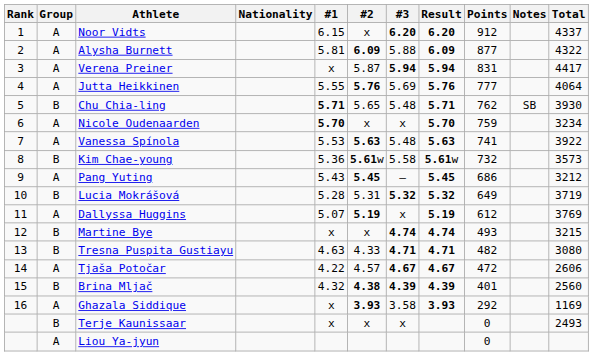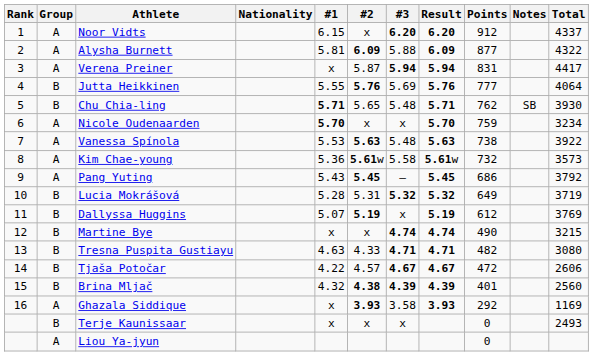 <table class="wikitable sortable" style="text-align:center">
 <tr>
 <th>Rank</th>
 <th>Group</th>
 <th>Athlete</th>
 <th>Nationality</th>
 <th>#1</th>
 <th>#2</th>
 <th>#3</th>
 <th>Result</th>
 <th>Points</th>
 <th>Notes</th>
 <th>Total</th>
 </tr>
 <tr>
 <td>1</td>
 <td>A</td>
 <td align=left><a href='#'>Noor Vidts</a></td>
 <td align=left></td>
 <td>6.15</td>
 <td>x</td>
 <td><strong>6.20</strong></td>
 <td><strong>6.20</strong></td>
 <td>912</td>
 <td></td>
 <td>4337</td>
 </tr>
 <tr>
 <td>2</td>
 <td>A</td>
 <td align=left><a href='#'>Alysha Burnett</a></td>
 <td align=left></td>
 <td>5.81</td>
 <td><strong>6.09</strong></td>
 <td>5.88</td>
 <td><strong>6.09</strong></td>
 <td>877</td>
 <td></td>
 <td>4322</td>
 </tr>
 <tr>
 <td>3</td>
 <td>A</td>
 <td align=left><a href='#'>Verena Preiner</a></td>
 <td align=left></td>
 <td>x</td>
 <td>5.87</td>
 <td><strong>5.94</strong></td>
 <td><strong>5.94</strong></td>
 <td>831</td>
 <td></td>
 <td>4417</td>
 </tr>
 <tr>
 <td>4</td>
-<td>A</td>
+<td>B</td>
 <td align=left><a href='#'>Jutta Heikkinen</a></td>
 <td align=left></td>
 <td>5.55</td>
 <td><strong>5.76</strong></td>
 <td>5.69</td>
 <td><strong>5.76</strong></td>
 <td>777</td>
 <td></td>
 <td>4064</td>
 </tr>
 <tr>
 <td>5</td>
 <td>B</td>
 <td align=left><a href='#'>Chu Chia-ling</a></td>
 <td align=left></td>
 <td><strong>5.71</strong></td>
 <td>5.65</td>
 <td>5.48</td>
 <td><strong>5.71</strong></td>
 <td>762</td>
 <td>SB</td>
 <td>3930</td>
 </tr>
 <tr>
 <td>6</td>
 <td>A</td>
 <td align=left><a href='#'>Nicole Oudenaarden</a></td>
 <td align=left></td>
 <td><strong>5.70</strong></td>
 <td>x</td>
 <td>x</td>
 <td><strong>5.70</strong></td>
 <td>759</td>
 <td></td>
 <td>3234</td>
 </tr>
 <tr>
 <td>7</td>
 <td>A</td>
 <td align=left><a href='#'>Vanessa Spínola</a></td>
 <td align=left></td>
 <td>5.53</td>
 <td><strong>5.63</strong></td>
 <td>5.48</td>
 <td><strong>5.63</strong></td>
-<td>741</td>
+<td>738</td>
 <td></td>
 <td>3922</td>
 </tr>
 <tr>
 <td>8</td>
-<td>B</td>
+<td>A</td>
 <td align=left><a href='#'>Kim Chae-young</a></td>
 <td align=left></td>
 <td>5.36</td>
 <td><strong>5.61</strong>w</td>
 <td>5.58</td>
 <td><strong>5.61</strong>w</td>
 <td>732</td>
 <td></td>
 <td>3573</td>
 </tr>
 <tr>
 <td>9</td>
 <td>A</td>
 <td align=left><a href='#'>Pang Yuting</a></td>
 <td align=left></td>
 <td>5.43</td>
 <td><strong>5.45</strong></td>
 <td>–</td>
 <td><strong>5.45</strong></td>
 <td>686</td>
 <td></td>
-<td>3212</td>
+<td>3792</td>
 </tr>
 <tr>
 <td>10</td>
 <td>B</td>
 <td align=left><a href='#'>Lucia Mokrášová</a></td>
 <td align=left></td>
 <td>5.28</td>
 <td>5.31</td>
 <td><strong>5.32</strong></td>
 <td><strong>5.32</strong></td>
 <td>649</td>
 <td></td>
 <td>3719</td>
 </tr>
 <tr>
 <td>11</td>
-<td>A</td>
+<td>B</td>
 <td align=left><a href='#'>Dallyssa Huggins</a></td>
 <td align=left></td>
 <td>5.07</td>
 <td><strong>5.19</strong></td>
 <td>x</td>
 <td><strong>5.19</strong></td>
 <td>612</td>
 <td></td>
 <td>3769</td>
 </tr>
 <tr>
 <td>12</td>
 <td>B</td>
 <td align=left><a href='#'>Martine Bye</a></td>
 <td align=left></td>
 <td>x</td>
 <td>x</td>
 <td><strong>4.74</strong></td>
 <td><strong>4.74</strong></td>
-<td>493</td>
+<td>490</td>
 <td></td>
 <td>3215</td>
 </tr>
 <tr>
 <td>13</td>
 <td>B</td>
 <td align=left><a href='#'>Tresna Puspita Gustiayu</a></td>
 <td align=left></td>
 <td>4.63</td>
 <td>4.33</td>
 <td><strong>4.71</strong></td>
 <td><strong>4.71</strong></td>
 <td>482</td>
 <td></td>
 <td>3080</td>
 </tr>
 <tr>
 <td>14</td>
-<td>A</td>
+<td>B</td>
 <td align=left><a href='#'>Tjaša Potočar</a></td>
 <td align=left></td>
 <td>4.22</td>
 <td>4.57</td>
 <td><strong>4.67</strong></td>
 <td><strong>4.67</strong></td>
 <td>472</td>
 <td></td>
 <td>2606</td>
 </tr>
 <tr>
 <td>15</td>
 <td>B</td>
 <td align=left><a href='#'>Brina Mljač</a></td>
 <td align=left></td>
 <td>4.32</td>
 <td><strong>4.38</strong></td>
 <td><strong>4.39</strong></td>
 <td><strong>4.39</strong></td>
 <td>401</td>
 <td></td>
 <td>2560</td>
 </tr>
 <tr>
 <td>16</td>
 <td>A</td>
 <td align=left><a href='#'>Ghazala Siddique</a></td>
 <td align=left></td>
 <td>x</td>
 <td><strong>3.93</strong></td>
 <td>3.58</td>
 <td><strong>3.93</strong></td>
 <td>292</td>
 <td></td>
 <td>1169</td>
 </tr>
 <tr>
 <td></td>
 <td>B</td>
 <td align=left><a href='#'>Terje Kaunissaar</a></td>
 <td align=left></td>
 <td>x</td>
 <td>x</td>
 <td>x</td>
 <td><strong></strong></td>
 <td>0</td>
 <td></td>
 <td>2493</td>
 </tr>
 <tr>
 <td></td>
 <td>A</td>
 <td align=left><a href='#'>Liou Ya-jyun</a></td>
 <td align=left></td>
 <td></td>
 <td></td>
 <td></td>
 <td><strong></strong></td>
 <td>0</td>
 <td></td>
 <td></td>
 </tr>
 </table>
